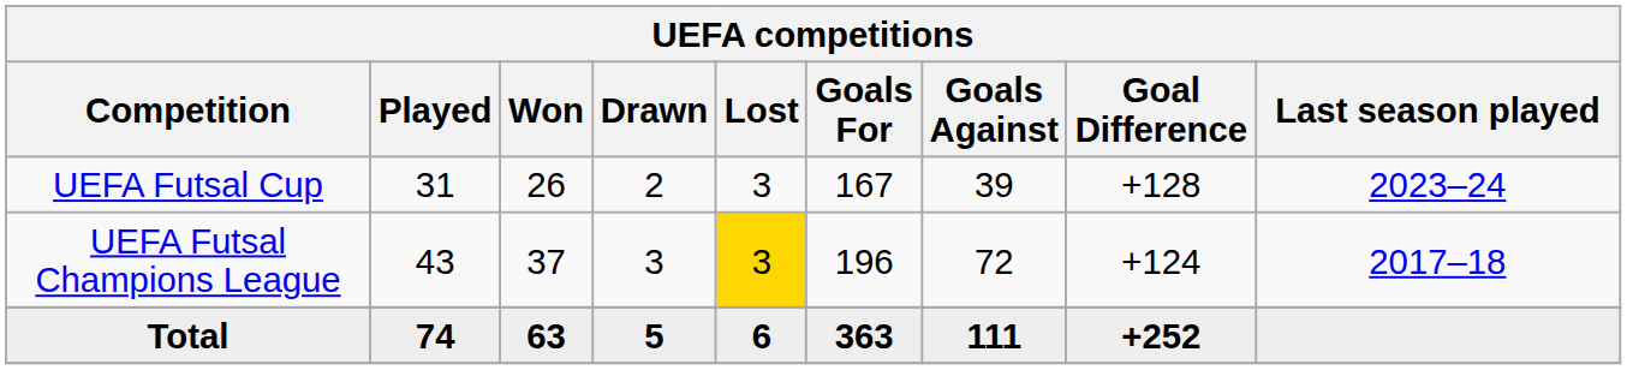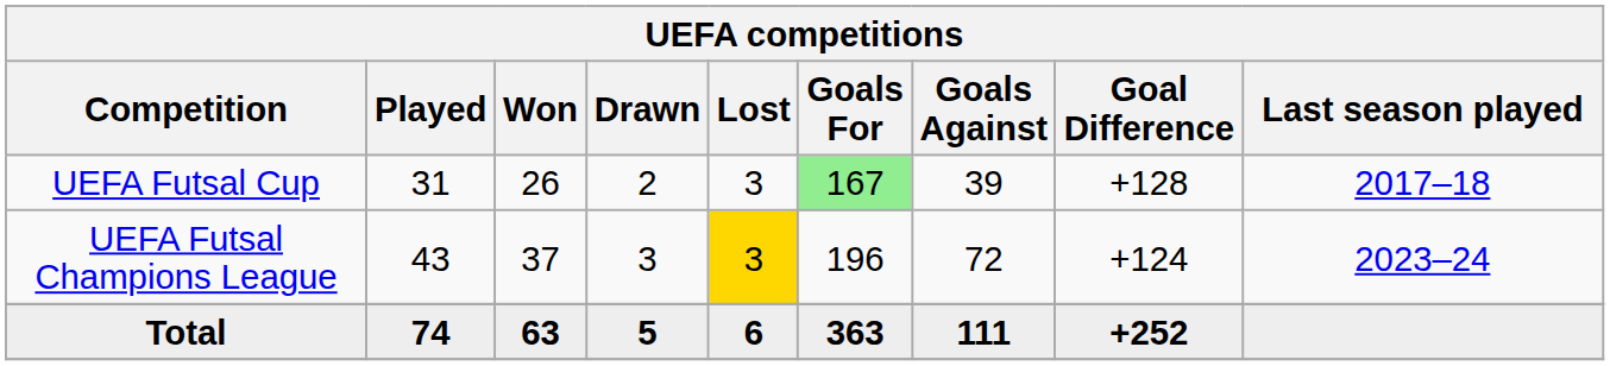 <table class="wikitable" style="font-size:95%; text-align: center;">
 <tr>
 <th colspan="9">UEFA competitions</th>
 </tr>
 <tr>
 <th width="150">Competition</th>
 <th width="30">Played</th>
 <th width="30">Won</th>
 <th width="30">Drawn</th>
 <th width="30">Lost</th>
 <th width="30">Goals For</th>
 <th width="30">Goals Against</th>
 <th width="30">Goal Difference</th>
 <th width="150">Last season played</th>
 </tr>
 <tr>
 <td><a href='#'>UEFA Futsal Cup</a></td>
 <td>31</td>
 <td>26</td>
 <td>2</td>
 <td>3</td>
-<td>167</td>
+<td style="background: lightgreen;">167</td>
 <td>39</td>
 <td>+128</td>
-<td><a href='#'>2023–24</a></td>
+<td><a href='#'>2017–18</a></td>
 </tr>
 <tr>
 <td><a href='#'>UEFA Futsal<br>Champions League</a></td>
 <td>43</td>
 <td>37</td>
 <td>3</td>
 <td style="background: gold;">3</td>
 <td>196</td>
 <td>72</td>
 <td>+124</td>
-<td><a href='#'>2017–18</a></td>
+<td><a href='#'>2023–24</a></td>
 </tr>
 <tr>
 </tr>
 <tr bgcolor=#EEEEEE>
 <td><strong>Total</strong></td>
 <td><strong>74</strong></td>
 <td><strong>63</strong></td>
 <td><strong>5</strong></td>
 <td><strong>6</strong></td>
 <td><strong>363</strong></td>
 <td><strong>111</strong></td>
 <td><strong>+252</strong></td>
 <td></td>
 </tr>
 <tr>
 </tr>
 </table>
